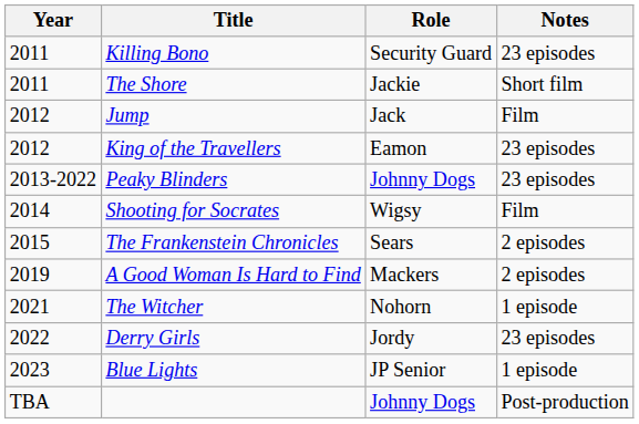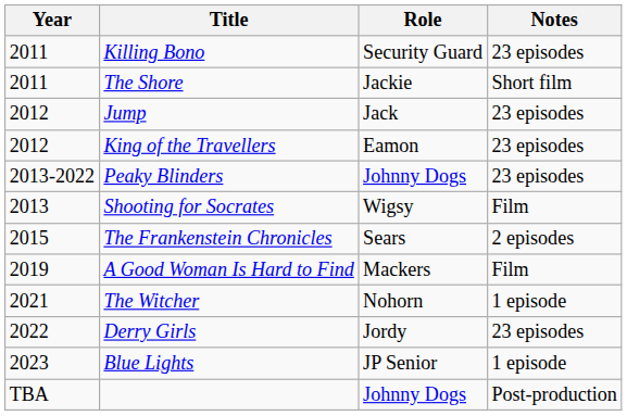 <table class="wikitable sortable">
 <tr>
 <th>Year</th>
 <th>Title</th>
 <th>Role</th>
 <th class="unsortable">Notes</th>
 </tr>
 <tr>
 <td>2011</td>
 <td><em><a href='#'>Killing Bono</a></em></td>
 <td>Security Guard</td>
 <td>23 episodes</td>
 </tr>
 <tr>
 <td>2011</td>
 <td><em><a href='#'>The Shore</a></em></td>
 <td>Jackie</td>
 <td>Short film</td>
 </tr>
 <tr>
 <td>2012</td>
 <td><em><a href='#'>Jump</a></em></td>
 <td>Jack</td>
-<td>Film</td>
+<td>23 episodes</td>
 </tr>
 <tr>
 <td>2012</td>
 <td><em><a href='#'>King of the Travellers</a></em></td>
 <td>Eamon</td>
 <td>23 episodes</td>
 </tr>
 <tr>
 <td>2013-2022</td>
 <td><em><a href='#'>Peaky Blinders</a></em></td>
 <td><a href='#'>Johnny Dogs</a></td>
 <td>23 episodes</td>
 </tr>
 <tr>
-<td>2014</td>
+<td>2013</td>
 <td><em><a href='#'>Shooting for Socrates</a></em></td>
 <td>Wigsy</td>
 <td>Film</td>
 </tr>
 <tr>
 <td>2015</td>
 <td><em><a href='#'>The Frankenstein Chronicles</a></em></td>
 <td>Sears</td>
 <td>2 episodes</td>
 </tr>
 <tr>
 <td>2019</td>
 <td><em><a href='#'>A Good Woman Is Hard to Find</a></em></td>
 <td>Mackers</td>
-<td>2 episodes</td>
+<td>Film</td>
 </tr>
 <tr>
 <td>2021</td>
 <td><em><a href='#'>The Witcher</a></em></td>
 <td>Nohorn</td>
 <td>1 episode</td>
 </tr>
 <tr>
 <td>2022</td>
 <td><em><a href='#'>Derry Girls</a></em></td>
 <td>Jordy</td>
 <td>23 episodes</td>
 </tr>
 <tr>
 <td>2023</td>
 <td><em><a href='#'>Blue Lights</a></em></td>
 <td>JP Senior</td>
 <td>1 episode</td>
 </tr>
 <tr>
 <td>TBA</td>
 <td></td>
 <td><a href='#'>Johnny Dogs</a></td>
 <td>Post-production</td>
 </tr>
 </table>
